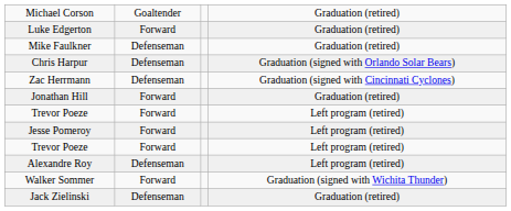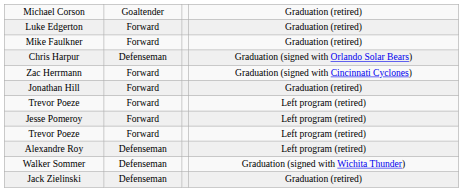 <table class="wikitable" width="60%">
 <tr align="center" bgcolor="">
 <td>Michael Corson</td>
 <td>Goaltender</td>
 <td></td>
 <td>Graduation (retired)</td>
 </tr>
 <tr align="center" bgcolor="f0f0f0">
 <td>Luke Edgerton</td>
 <td>Forward</td>
 <td></td>
 <td>Graduation (retired)</td>
 </tr>
 <tr align="center" bgcolor="">
 <td>Mike Faulkner</td>
-<td>Defenseman</td>
+<td>Forward</td>
 <td></td>
 <td>Graduation (retired)</td>
 </tr>
 <tr align="center" bgcolor="f0f0f0">
 <td>Chris Harpur</td>
 <td>Defenseman</td>
 <td></td>
 <td>Graduation (signed with <a href='#'>Orlando Solar Bears</a>)</td>
 </tr>
 <tr align="center" bgcolor="">
 <td>Zac Herrmann</td>
-<td>Defenseman</td>
+<td>Forward</td>
 <td></td>
 <td>Graduation (signed with <a href='#'>Cincinnati Cyclones</a>)</td>
 </tr>
 <tr align="center" bgcolor="f0f0f0">
 <td>Jonathan Hill</td>
 <td>Forward</td>
 <td></td>
 <td>Graduation (retired)</td>
 </tr>
 <tr align="center" bgcolor="">
 <td>Trevor Poeze</td>
 <td>Forward</td>
 <td></td>
 <td>Left program (retired)</td>
 </tr>
 <tr align="center" bgcolor="f0f0f0">
 <td>Jesse Pomeroy</td>
 <td>Forward</td>
 <td></td>
 <td>Left program (retired)</td>
 </tr>
 <tr align="center" bgcolor="">
 <td>Trevor Poeze</td>
 <td>Forward</td>
 <td></td>
 <td>Left program (retired)</td>
 </tr>
 <tr align="center" bgcolor="f0f0f0">
 <td>Alexandre Roy</td>
 <td>Defenseman</td>
 <td></td>
 <td>Left program (retired)</td>
 </tr>
 <tr align="center" bgcolor="">
 <td>Walker Sommer</td>
-<td>Forward</td>
+<td>Defenseman</td>
 <td></td>
 <td>Graduation (signed with <a href='#'>Wichita Thunder</a>)</td>
 </tr>
 <tr align="center" bgcolor="f0f0f0">
 <td>Jack Zielinski</td>
 <td>Defenseman</td>
 <td></td>
 <td>Graduation (retired)</td>
 </tr>
 </table>
